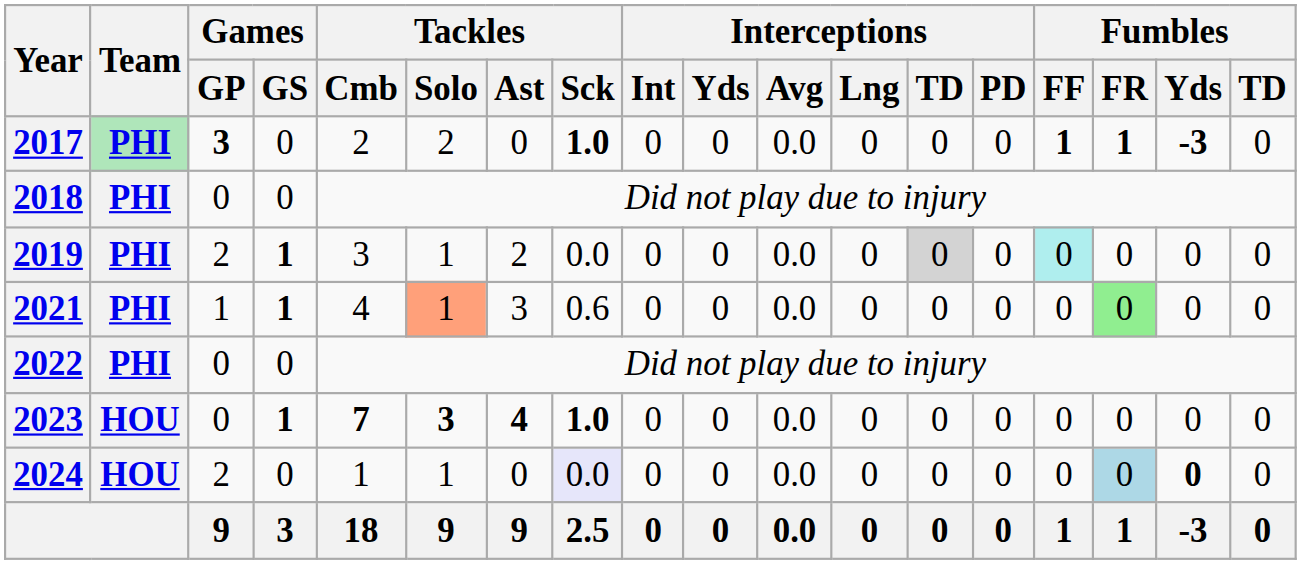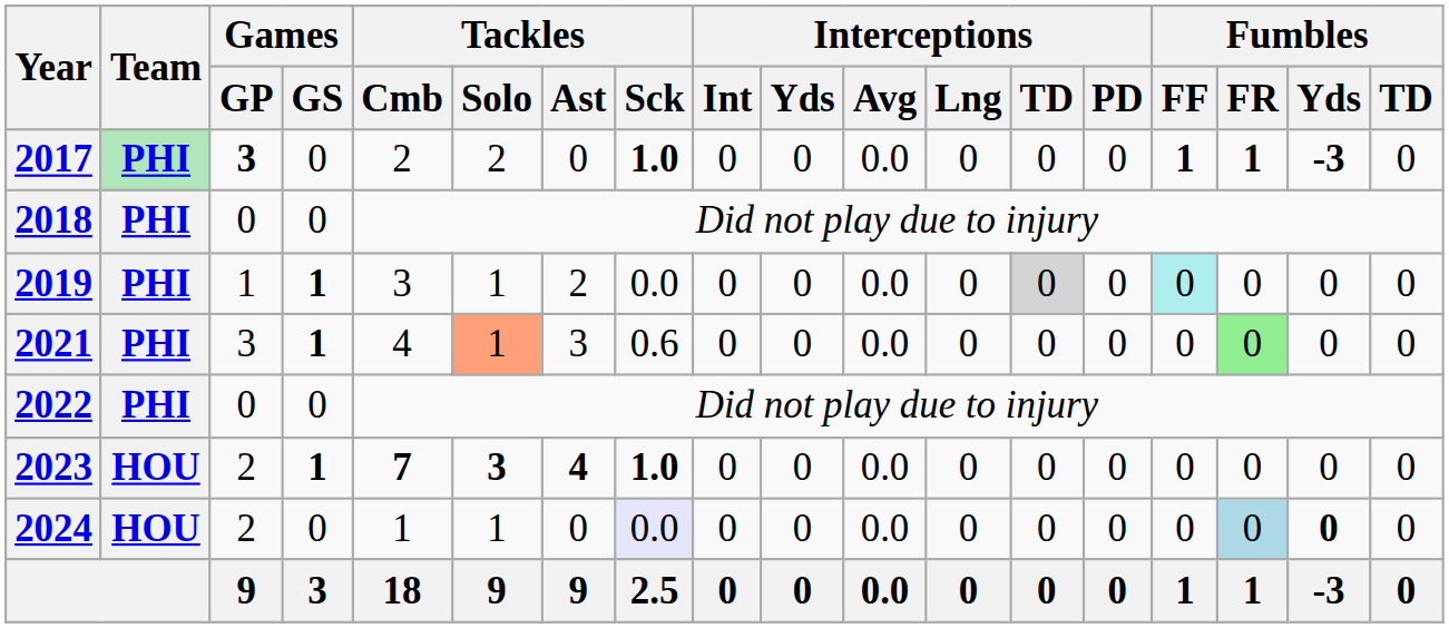 <table class="wikitable" style="text-align:center;">
 <tr>
 <th rowspan="2">Year</th>
 <th rowspan="2">Team</th>
 <th colspan="2">Games</th>
 <th colspan="4">Tackles</th>
 <th colspan="6">Interceptions</th>
 <th colspan="4">Fumbles</th>
 </tr>
 <tr>
 <th>GP</th>
 <th>GS</th>
 <th>Cmb</th>
 <th>Solo</th>
 <th>Ast</th>
 <th>Sck</th>
 <th>Int</th>
 <th>Yds</th>
 <th>Avg</th>
 <th>Lng</th>
 <th>TD</th>
 <th>PD</th>
 <th>FF</th>
 <th>FR</th>
 <th>Yds</th>
 <th>TD</th>
 </tr>
 <tr>
 <th><a href='#'>2017</a></th>
 <th style="background:#afe6ba;"><a href='#'>PHI</a></th>
 <td><strong>3</strong></td>
 <td>0</td>
 <td>2</td>
 <td>2</td>
 <td>0</td>
 <td><strong>1.0</strong></td>
 <td>0</td>
 <td>0</td>
 <td>0.0</td>
 <td>0</td>
 <td>0</td>
 <td>0</td>
 <td><strong>1</strong></td>
 <td><strong>1</strong></td>
 <td><strong>-3</strong></td>
 <td>0</td>
 </tr>
 <tr>
 <th><a href='#'>2018</a></th>
 <th><a href='#'>PHI</a></th>
 <td>0</td>
 <td>0</td>
 <td colspan="14"><em>Did not play due to injury</em></td>
 </tr>
 <tr>
 <th><a href='#'>2019</a></th>
 <th><a href='#'>PHI</a></th>
-<td>2</td>
+<td>1</td>
 <td><strong>1</strong></td>
 <td>3</td>
 <td>1</td>
 <td>2</td>
 <td>0.0</td>
 <td>0</td>
 <td>0</td>
 <td>0.0</td>
 <td>0</td>
 <td style="background: lightgrey;">0</td>
 <td>0</td>
 <td style="background: paleturquoise;">0</td>
 <td>0</td>
 <td>0</td>
 <td>0</td>
 </tr>
 <tr>
 <th><a href='#'>2021</a></th>
 <th><a href='#'>PHI</a></th>
-<td>1</td>
+<td>3</td>
 <td><strong>1</strong></td>
 <td>4</td>
 <td style="background: lightsalmon;">1</td>
 <td>3</td>
 <td>0.6</td>
 <td>0</td>
 <td>0</td>
 <td>0.0</td>
 <td>0</td>
 <td>0</td>
 <td>0</td>
 <td>0</td>
 <td style="background: lightgreen;">0</td>
 <td>0</td>
 <td>0</td>
 </tr>
 <tr>
 <th><a href='#'>2022</a></th>
 <th><a href='#'>PHI</a></th>
 <td>0</td>
 <td>0</td>
 <td colspan="14"><em>Did not play due to injury</em></td>
 </tr>
 <tr>
 <th><a href='#'>2023</a></th>
 <th><a href='#'>HOU</a></th>
-<td>0</td>
+<td>2</td>
 <td><strong>1</strong></td>
 <td><strong>7</strong></td>
 <td><strong>3</strong></td>
 <td><strong>4</strong></td>
 <td><strong>1.0</strong></td>
 <td>0</td>
 <td>0</td>
 <td>0.0</td>
 <td>0</td>
 <td>0</td>
 <td>0</td>
 <td>0</td>
 <td>0</td>
 <td>0</td>
 <td>0</td>
 </tr>
 <tr>
 <th><a href='#'>2024</a></th>
 <th><a href='#'>HOU</a></th>
 <td>2</td>
 <td>0</td>
 <td>1</td>
 <td>1</td>
 <td>0</td>
 <td style="background: lavender;">0.0</td>
 <td>0</td>
 <td>0</td>
 <td>0.0</td>
 <td>0</td>
 <td>0</td>
 <td>0</td>
 <td>0</td>
 <td style="background: lightblue;">0</td>
 <td><strong>0</strong></td>
 <td>0</td>
 </tr>
 <tr>
 <th colspan="2"></th>
 <th>9</th>
 <th>3</th>
 <th>18</th>
 <th>9</th>
 <th>9</th>
 <th>2.5</th>
 <th>0</th>
 <th>0</th>
 <th>0.0</th>
 <th>0</th>
 <th>0</th>
 <th>0</th>
 <th>1</th>
 <th>1</th>
 <th>-3</th>
 <th>0</th>
 </tr>
 </table>
